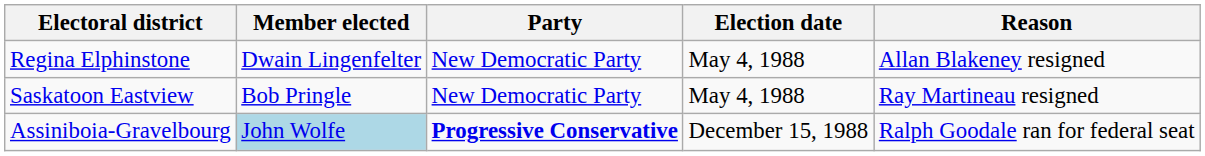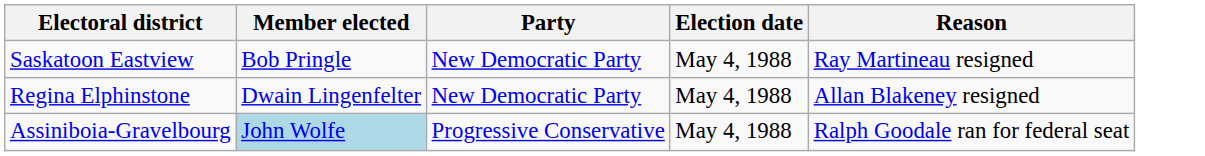 <table class="wikitable sortable">
 <tr>
 <th>Electoral district</th>
 <th>Member elected</th>
 <th>Party</th>
 <th>Election date</th>
 <th>Reason</th>
 </tr>
 <tr>
+<td><a href='#'>Saskatoon Eastview</a></td>
+<td><a href='#'>Bob Pringle</a></td>
+<td><a href='#'>New Democratic Party</a></td>
+<td>May 4, 1988</td>
+<td><a href='#'>Ray Martineau</a> resigned</td>
+</tr>
+<tr>
 <td><a href='#'>Regina Elphinstone</a></td>
 <td><a href='#'>Dwain Lingenfelter</a></td>
 <td><a href='#'>New Democratic Party</a></td>
 <td>May 4, 1988</td>
 <td><a href='#'>Allan Blakeney</a> resigned</td>
 </tr>
 <tr>
-<td><a href='#'>Saskatoon Eastview</a></td>
-<td><a href='#'>Bob Pringle</a></td>
-<td><a href='#'>New Democratic Party</a></td>
-<td>May 4, 1988</td>
-<td><a href='#'>Ray Martineau</a> resigned</td>
-</tr>
-<tr>
 <td><a href='#'>Assiniboia-Gravelbourg</a></td>
 <td style="background: lightblue;"><a href='#'>John Wolfe</a></td>
-<td><strong><a href='#'>Progressive Conservative</a></strong></td>
-<td>December 15, 1988</td>
+<td><a href='#'>Progressive Conservative</a></td>
+<td>May 4, 1988</td>
 <td><a href='#'>Ralph Goodale</a> ran for federal seat</td>
 </tr>
 </table>
